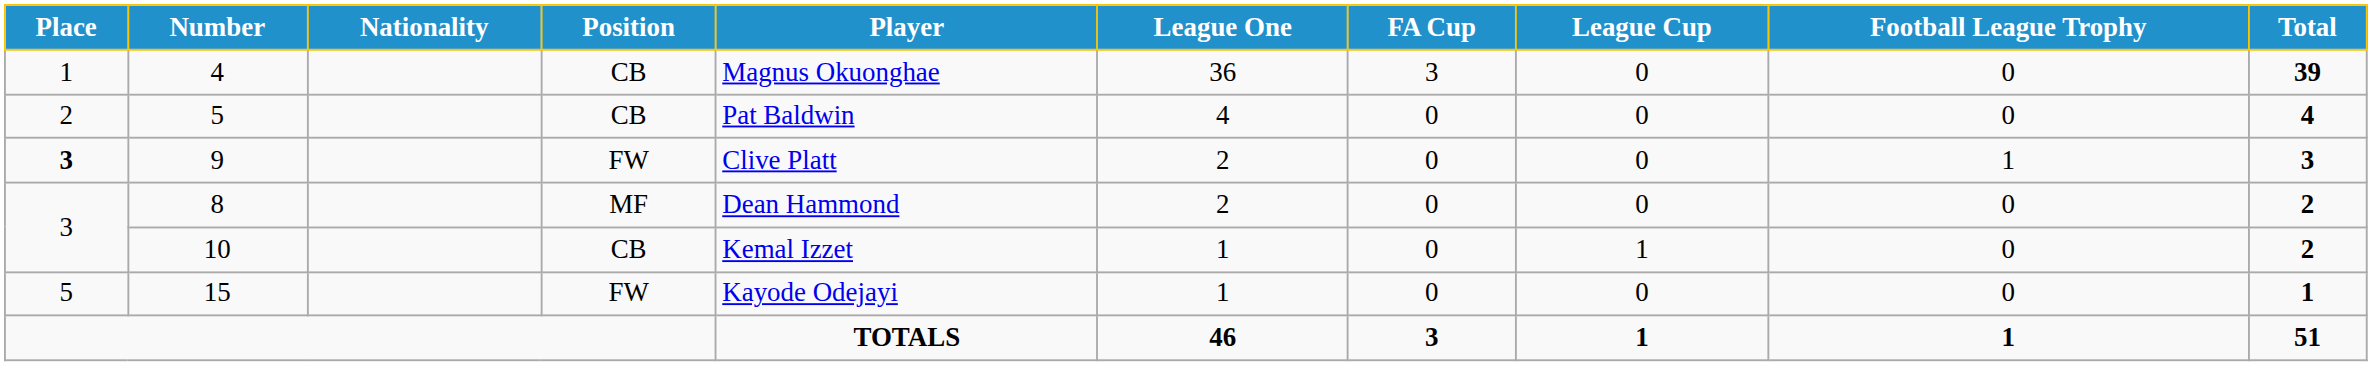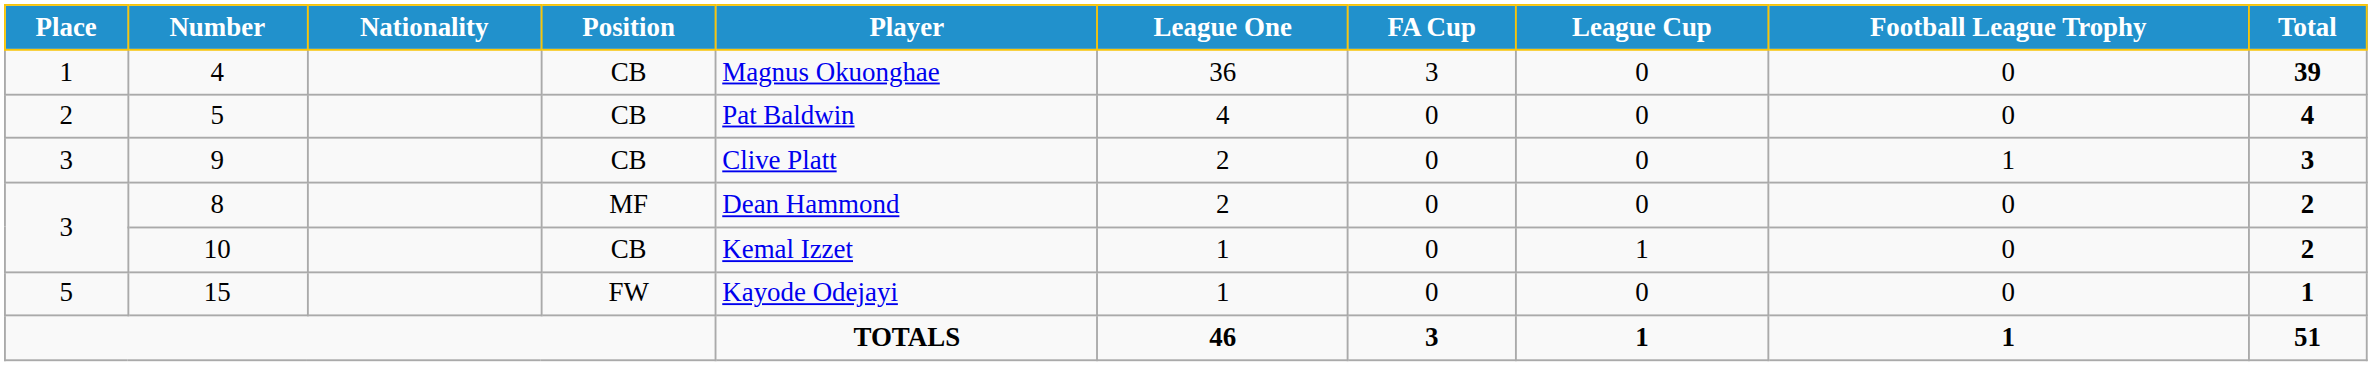 <table class="wikitable" style="text-align:center; font-size:90%; width:100%;">
 <tr>
 <th style="background:#2191CC; color:white; border:1px solid #F7C408; text-align:center;">Place</th>
 <th style="background:#2191CC; color:white; border:1px solid #F7C408; text-align:center;">Number</th>
 <th style="background:#2191CC; color:white; border:1px solid #F7C408; text-align:center;">Nationality</th>
 <th style="background:#2191CC; color:white; border:1px solid #F7C408; text-align:center;">Position</th>
 <th style="background:#2191CC; color:white; border:1px solid #F7C408; text-align:center;">Player</th>
 <th style="background:#2191CC; color:white; border:1px solid #F7C408; text-align:center;">League One</th>
 <th style="background:#2191CC; color:white; border:1px solid #F7C408; text-align:center;">FA Cup</th>
 <th style="background:#2191CC; color:white; border:1px solid #F7C408; text-align:center;">League Cup</th>
 <th style="background:#2191CC; color:white; border:1px solid #F7C408; text-align:center;">Football League Trophy</th>
 <th style="background:#2191CC; color:white; border:1px solid #F7C408; text-align:center;">Total</th>
 </tr>
 <tr>
 <td>1</td>
 <td>4</td>
 <td></td>
 <td>CB</td>
 <td align="left"><a href='#'>Magnus Okuonghae</a></td>
 <td>36</td>
 <td>3</td>
 <td>0</td>
 <td>0</td>
 <td><strong>39</strong></td>
 </tr>
 <tr>
 <td>2</td>
 <td>5</td>
 <td></td>
 <td>CB</td>
 <td align="left"><a href='#'>Pat Baldwin</a></td>
 <td>4</td>
 <td>0</td>
 <td>0</td>
 <td>0</td>
 <td><strong>4</strong></td>
 </tr>
 <tr>
-<td><strong>3</strong></td>
+<td>3</td>
 <td>9</td>
 <td></td>
-<td>FW</td>
+<td>CB</td>
 <td align="left"><a href='#'>Clive Platt</a></td>
 <td>2</td>
 <td>0</td>
 <td>0</td>
 <td>1</td>
 <td><strong>3</strong></td>
 </tr>
 <tr>
 <td rowspan=2>3</td>
 <td>8</td>
 <td></td>
 <td>MF</td>
 <td align="left"><a href='#'>Dean Hammond</a></td>
 <td>2</td>
 <td>0</td>
 <td>0</td>
 <td>0</td>
 <td><strong>2</strong></td>
 </tr>
 <tr>
 <td>10</td>
 <td></td>
 <td>CB</td>
 <td align="left"><a href='#'>Kemal Izzet</a></td>
 <td>1</td>
 <td>0</td>
 <td>1</td>
 <td>0</td>
 <td><strong>2</strong></td>
 </tr>
 <tr>
 <td>5</td>
 <td>15</td>
 <td></td>
 <td>FW</td>
 <td align="left"><a href='#'>Kayode Odejayi</a></td>
 <td>1</td>
 <td>0</td>
 <td>0</td>
 <td>0</td>
 <td><strong>1</strong></td>
 </tr>
 <tr>
 <td colspan="4"></td>
 <td><strong>TOTALS</strong></td>
 <td><strong>46</strong></td>
 <td><strong>3</strong></td>
 <td><strong>1</strong></td>
 <td><strong>1</strong></td>
 <td><strong>51</strong></td>
 </tr>
 </table>
